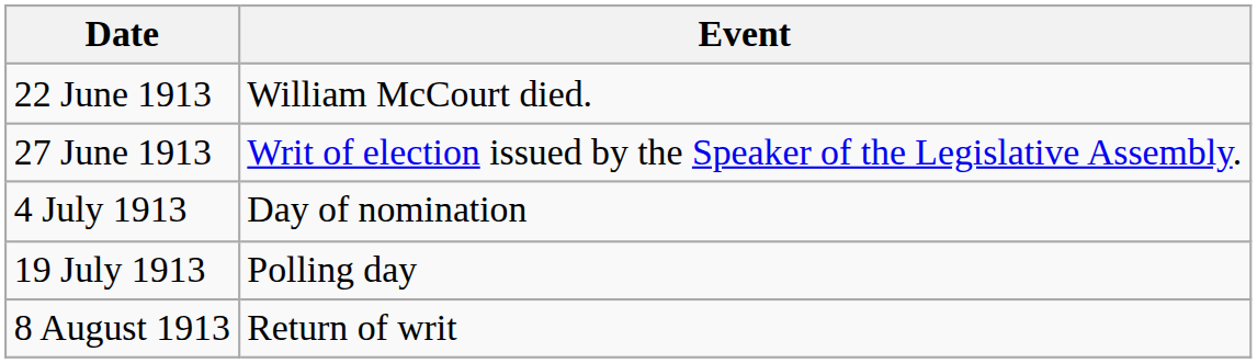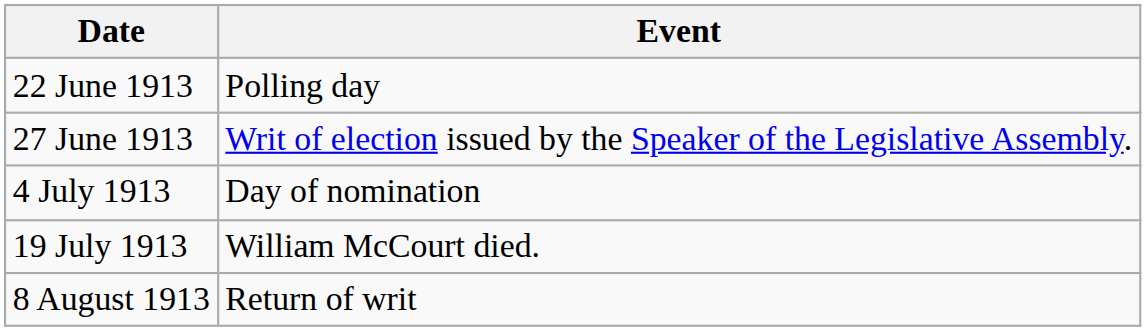 <table class="wikitable">
 <tr>
 <th>Date</th>
 <th>Event</th>
 </tr>
 <tr>
 <td>22 June 1913</td>
-<td>William McCourt died.</td>
+<td>Polling day</td>
 </tr>
 <tr>
 <td>27 June 1913</td>
 <td><a href='#'>Writ of election</a> issued by the <a href='#'>Speaker of the Legislative Assembly</a>.</td>
 </tr>
 <tr>
 <td>4 July 1913</td>
 <td>Day of nomination</td>
 </tr>
 <tr>
 <td>19 July 1913</td>
-<td>Polling day</td>
+<td>William McCourt died.</td>
 </tr>
 <tr>
 <td>8 August 1913</td>
 <td>Return of writ</td>
 </tr>
 </table>
